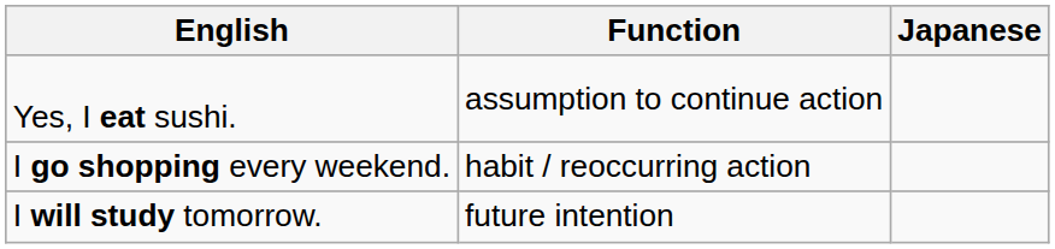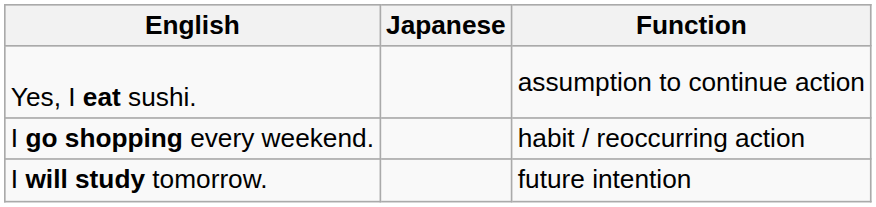 <table class="wikitable">
 <tr>
 <th>English</th>
+<th>Japanese</th>
 <th>Function</th>
-<th>Japanese</th>
 </tr>
 <tr>
 <td> <br> Yes, I <strong>eat</strong> sushi.</td>
+<td> <br> </td>
 <td>assumption to continue action</td>
-<td> <br> </td>
 </tr>
 <tr>
 <td>I <strong>go shopping</strong> every weekend.</td>
+<td></td>
 <td>habit / reoccurring action</td>
-<td></td>
 </tr>
 <tr>
 <td>I <strong>will study</strong> tomorrow.</td>
+<td></td>
 <td>future intention</td>
-<td></td>
 </tr>
 </table>
